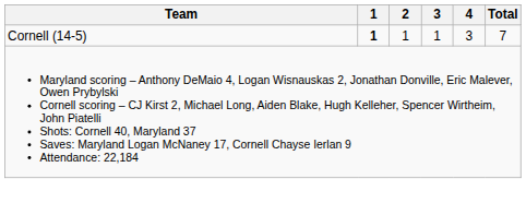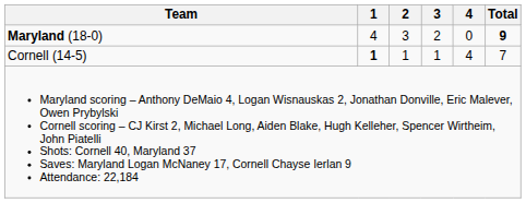 <table class="wikitable" style="text-align:center; max-width:40em">
 <tr>
 <th>Team</th>
 <th style="width:2em">1</th>
 <th style="width:2em">2</th>
 <th style="width:2em">3</th>
 <th style="width:2em">4</th>
 <th style="width:2em">Total</th>
 </tr>
 <tr>
+<td style="text-align:left"><strong>Maryland</strong> (18-0)</td>
+<td>4</td>
+<td>3</td>
+<td>2</td>
+<td>0</td>
+<td><strong>9</strong></td>
+</tr>
+<tr>
 <td style="text-align:left">Cornell (14-5)</td>
 <td><strong>1</strong></td>
 <td>1</td>
 <td>1</td>
-<td>3</td>
+<td>4</td>
 <td>7</td>
 </tr>
 <tr>
 <td colspan=6 style="text-align:left; font-size:88%;"><br><ul><li>Maryland scoring – Anthony DeMaio 4, Logan Wisnauskas 2, Jonathan Donville, Eric Malever, Owen Prybylski</li><li>Cornell scoring – CJ Kirst 2, Michael Long, Aiden Blake, Hugh Kelleher, Spencer Wirtheim, John Piatelli</li><li>Shots: Cornell 40, Maryland 37</li><li>Saves: Maryland Logan McNaney 17, Cornell Chayse Ierlan 9</li><li>Attendance: 22,184</li></ul></td>
 </tr>
 </table>
